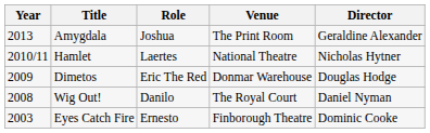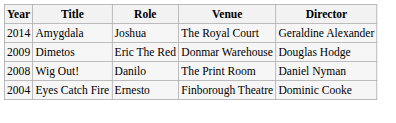 <table class="wikitable" style="background:#f6f6f6; font-size:95%;">
 <tr>
 <th>Year</th>
 <th>Title</th>
 <th>Role</th>
 <th>Venue</th>
 <th>Director</th>
 </tr>
 <tr>
-<td>2013</td>
+<td>2014</td>
 <td>Amygdala</td>
 <td>Joshua</td>
-<td>The Print Room</td>
+<td>The Royal Court</td>
 <td>Geraldine Alexander</td>
-</tr>
-<tr>
-<td>2010/11</td>
-<td>Hamlet</td>
-<td>Laertes</td>
-<td>National Theatre</td>
-<td>Nicholas Hytner</td>
 </tr>
 <tr>
 <td>2009</td>
 <td>Dimetos</td>
 <td>Eric The Red</td>
 <td>Donmar Warehouse</td>
 <td>Douglas Hodge</td>
 </tr>
 <tr>
 <td>2008</td>
 <td>Wig Out!</td>
 <td>Danilo</td>
-<td>The Royal Court</td>
+<td>The Print Room</td>
 <td>Daniel Nyman</td>
 </tr>
 <tr>
-<td>2003</td>
+<td>2004</td>
 <td>Eyes Catch Fire</td>
 <td>Ernesto</td>
 <td>Finborough Theatre</td>
 <td>Dominic Cooke</td>
 </tr>
 </table>
